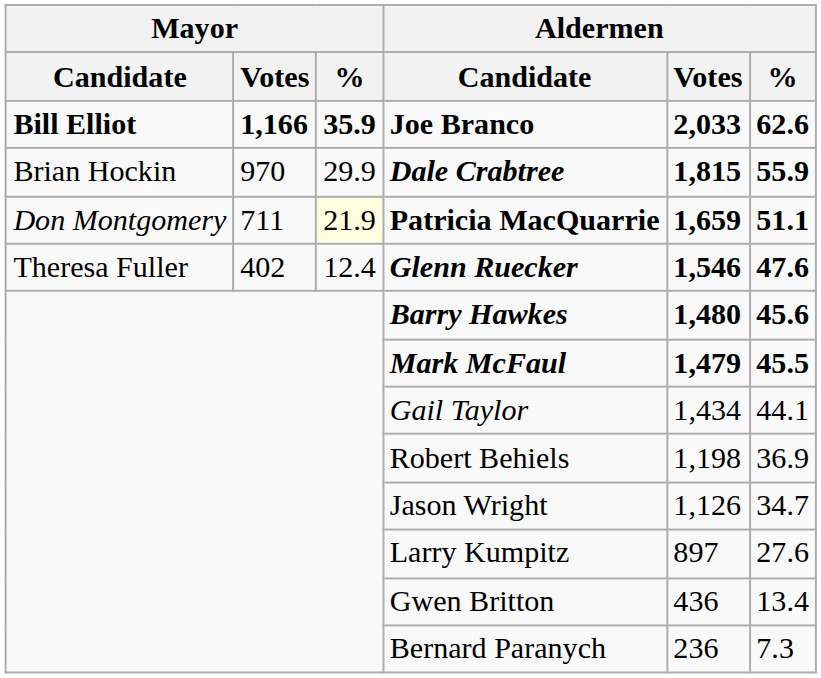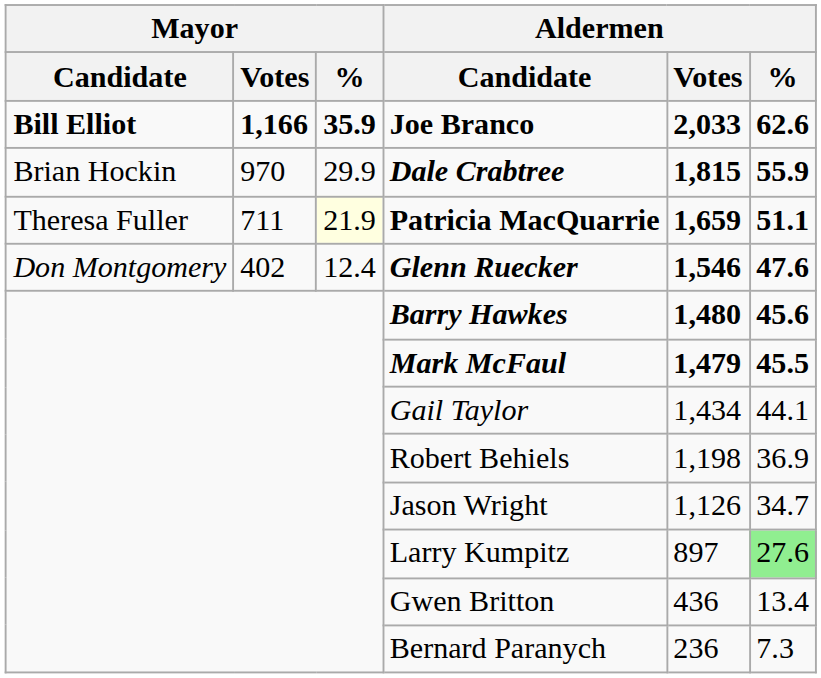 <table class="wikitable collapsible collapsed" align="right">
 <tr>
 <th colspan=3>Mayor</th>
 <th colspan=3>Aldermen</th>
 </tr>
 <tr>
 <th>Candidate</th>
 <th>Votes</th>
 <th>%</th>
 <th>Candidate</th>
 <th>Votes</th>
 <th>%</th>
 </tr>
 <tr>
 <td><strong>Bill Elliot</strong></td>
 <td><strong>1,166</strong></td>
 <td><strong>35.9</strong></td>
 <td><strong>Joe Branco</strong></td>
 <td><strong>2,033</strong></td>
 <td><strong>62.6</strong></td>
 </tr>
 <tr>
 <td>Brian Hockin</td>
 <td>970</td>
 <td>29.9</td>
 <td><strong><em>Dale Crabtree</em></strong></td>
 <td><strong>1,815</strong></td>
 <td><strong>55.9</strong></td>
 </tr>
 <tr>
-<td><em>Don Montgomery</em></td>
+<td>Theresa Fuller</td>
 <td>711</td>
 <td style="background: lightyellow;">21.9</td>
 <td><strong>Patricia MacQuarrie</strong></td>
 <td><strong>1,659</strong></td>
 <td><strong>51.1</strong></td>
 </tr>
 <tr>
-<td>Theresa Fuller</td>
+<td><em>Don Montgomery</em></td>
 <td>402</td>
 <td>12.4</td>
 <td><strong><em>Glenn Ruecker</em></strong></td>
 <td><strong>1,546</strong></td>
 <td><strong>47.6</strong></td>
 </tr>
 <tr>
 <td rowspan=8 colspan=3></td>
 <td><strong><em>Barry Hawkes</em></strong></td>
 <td><strong>1,480</strong></td>
 <td><strong>45.6</strong></td>
 </tr>
 <tr>
 <td><strong><em>Mark McFaul</em></strong></td>
 <td><strong>1,479</strong></td>
 <td><strong>45.5</strong></td>
 </tr>
 <tr>
 <td><em>Gail Taylor</em></td>
 <td>1,434</td>
 <td>44.1</td>
 </tr>
 <tr>
 <td>Robert Behiels</td>
 <td>1,198</td>
 <td>36.9</td>
 </tr>
 <tr>
 <td>Jason Wright</td>
 <td>1,126</td>
 <td>34.7</td>
 </tr>
 <tr>
 <td>Larry Kumpitz</td>
 <td>897</td>
-<td>27.6</td>
+<td style="background: lightgreen;">27.6</td>
 </tr>
 <tr>
 <td>Gwen Britton</td>
 <td>436</td>
 <td>13.4</td>
 </tr>
 <tr>
 <td>Bernard Paranych</td>
 <td>236</td>
 <td>7.3</td>
 </tr>
 </table>
